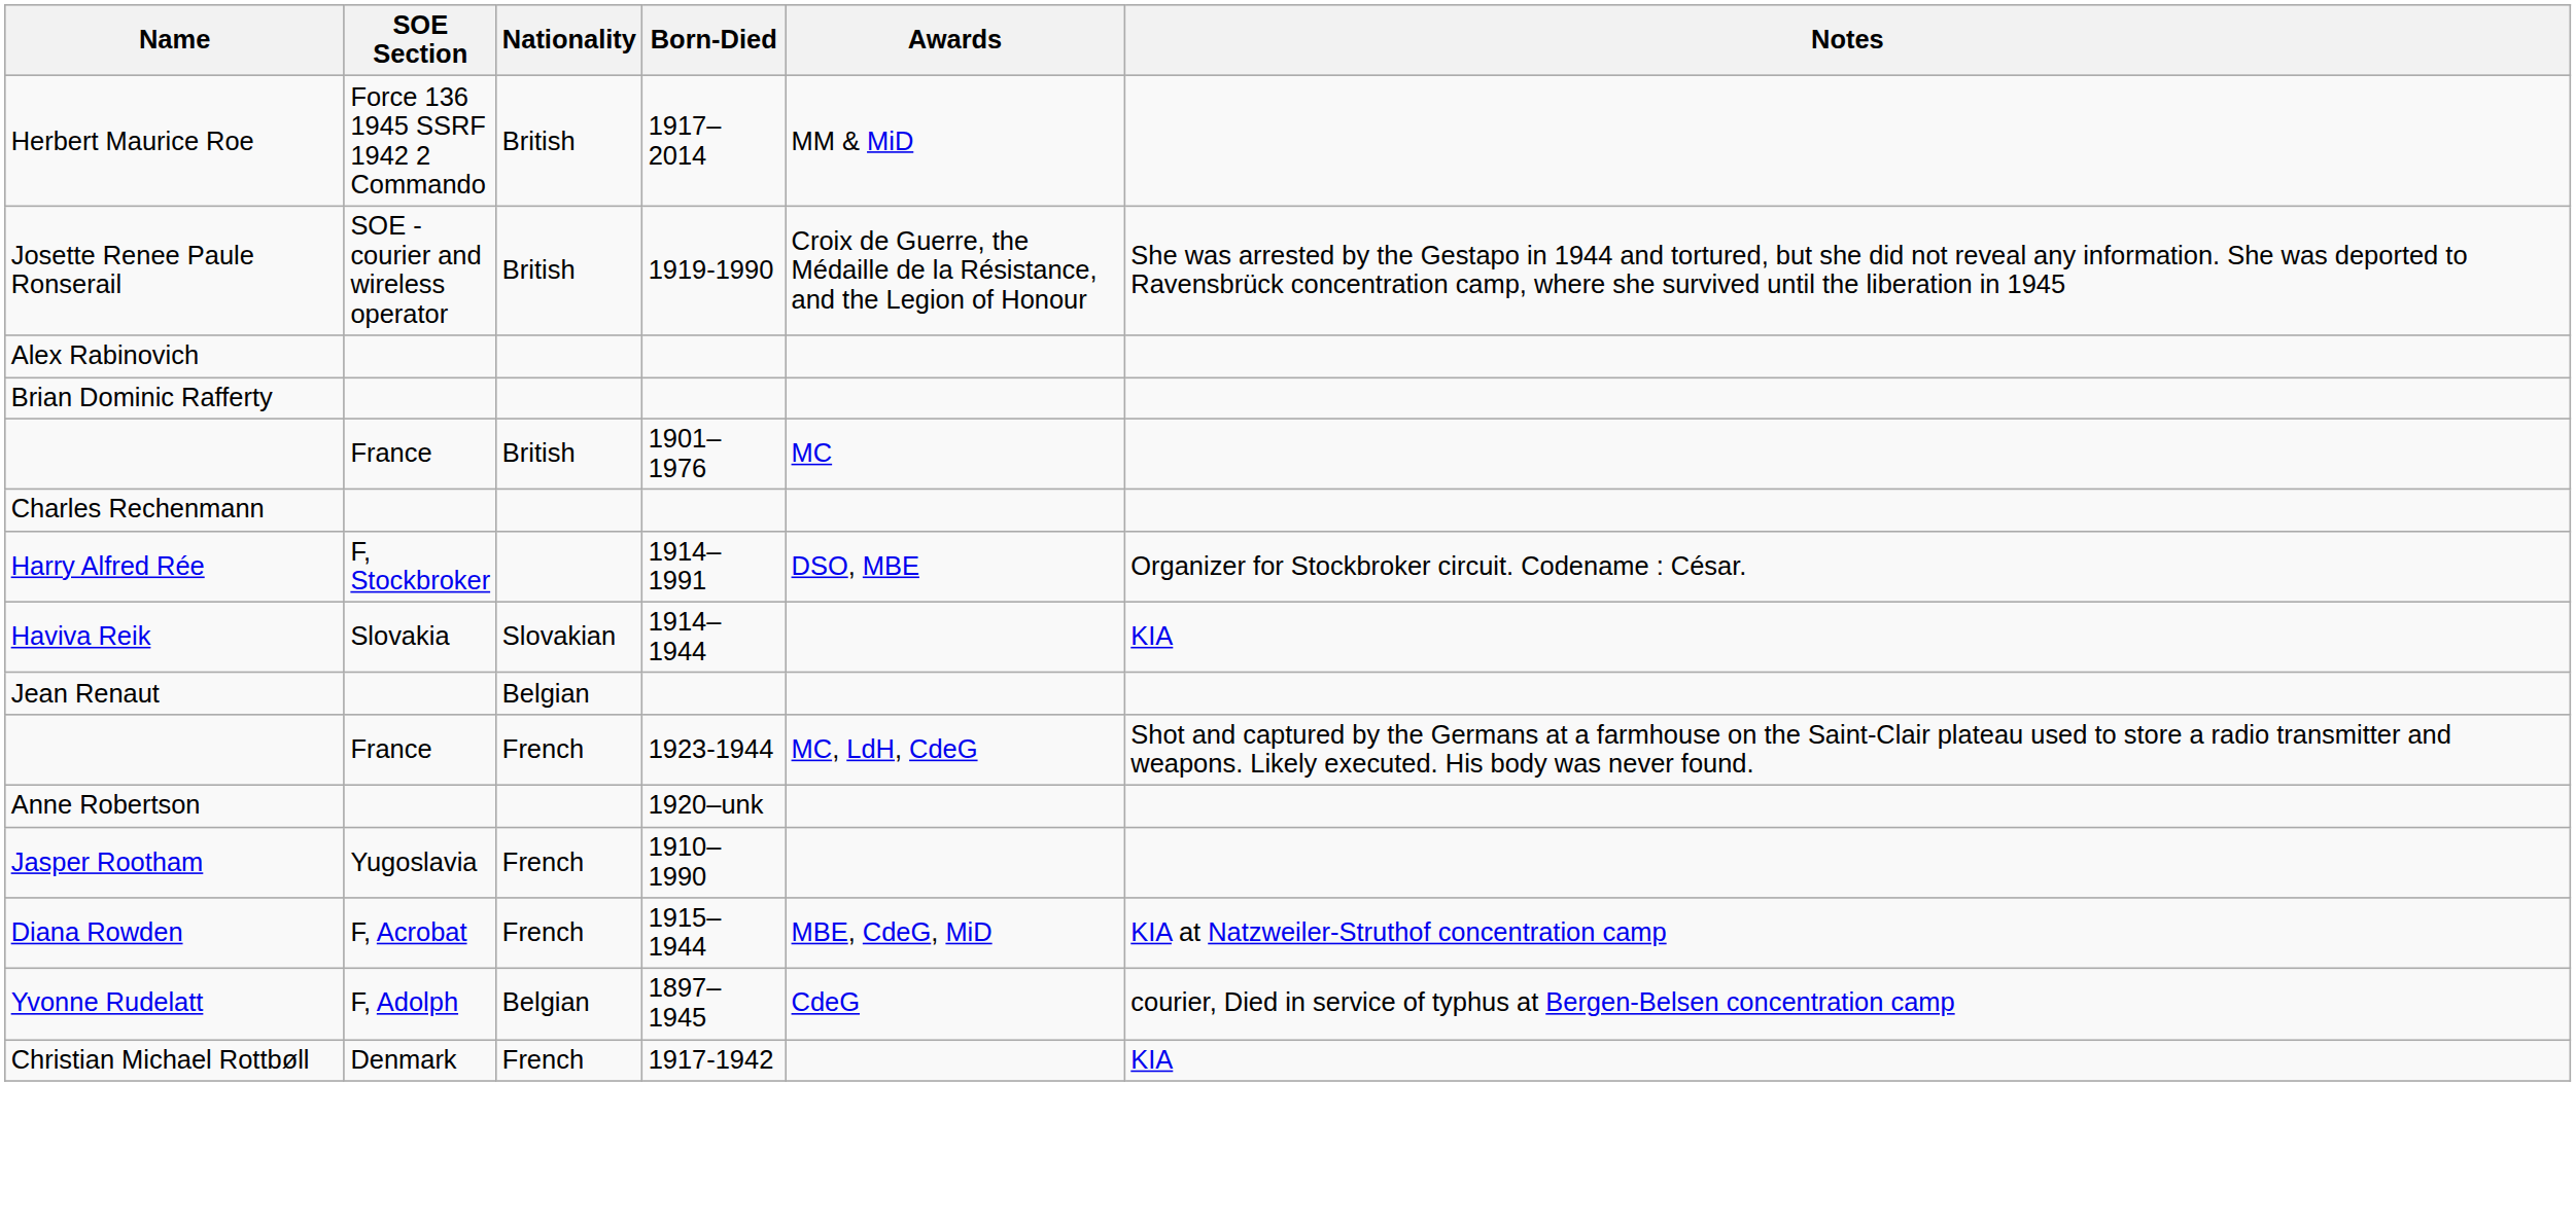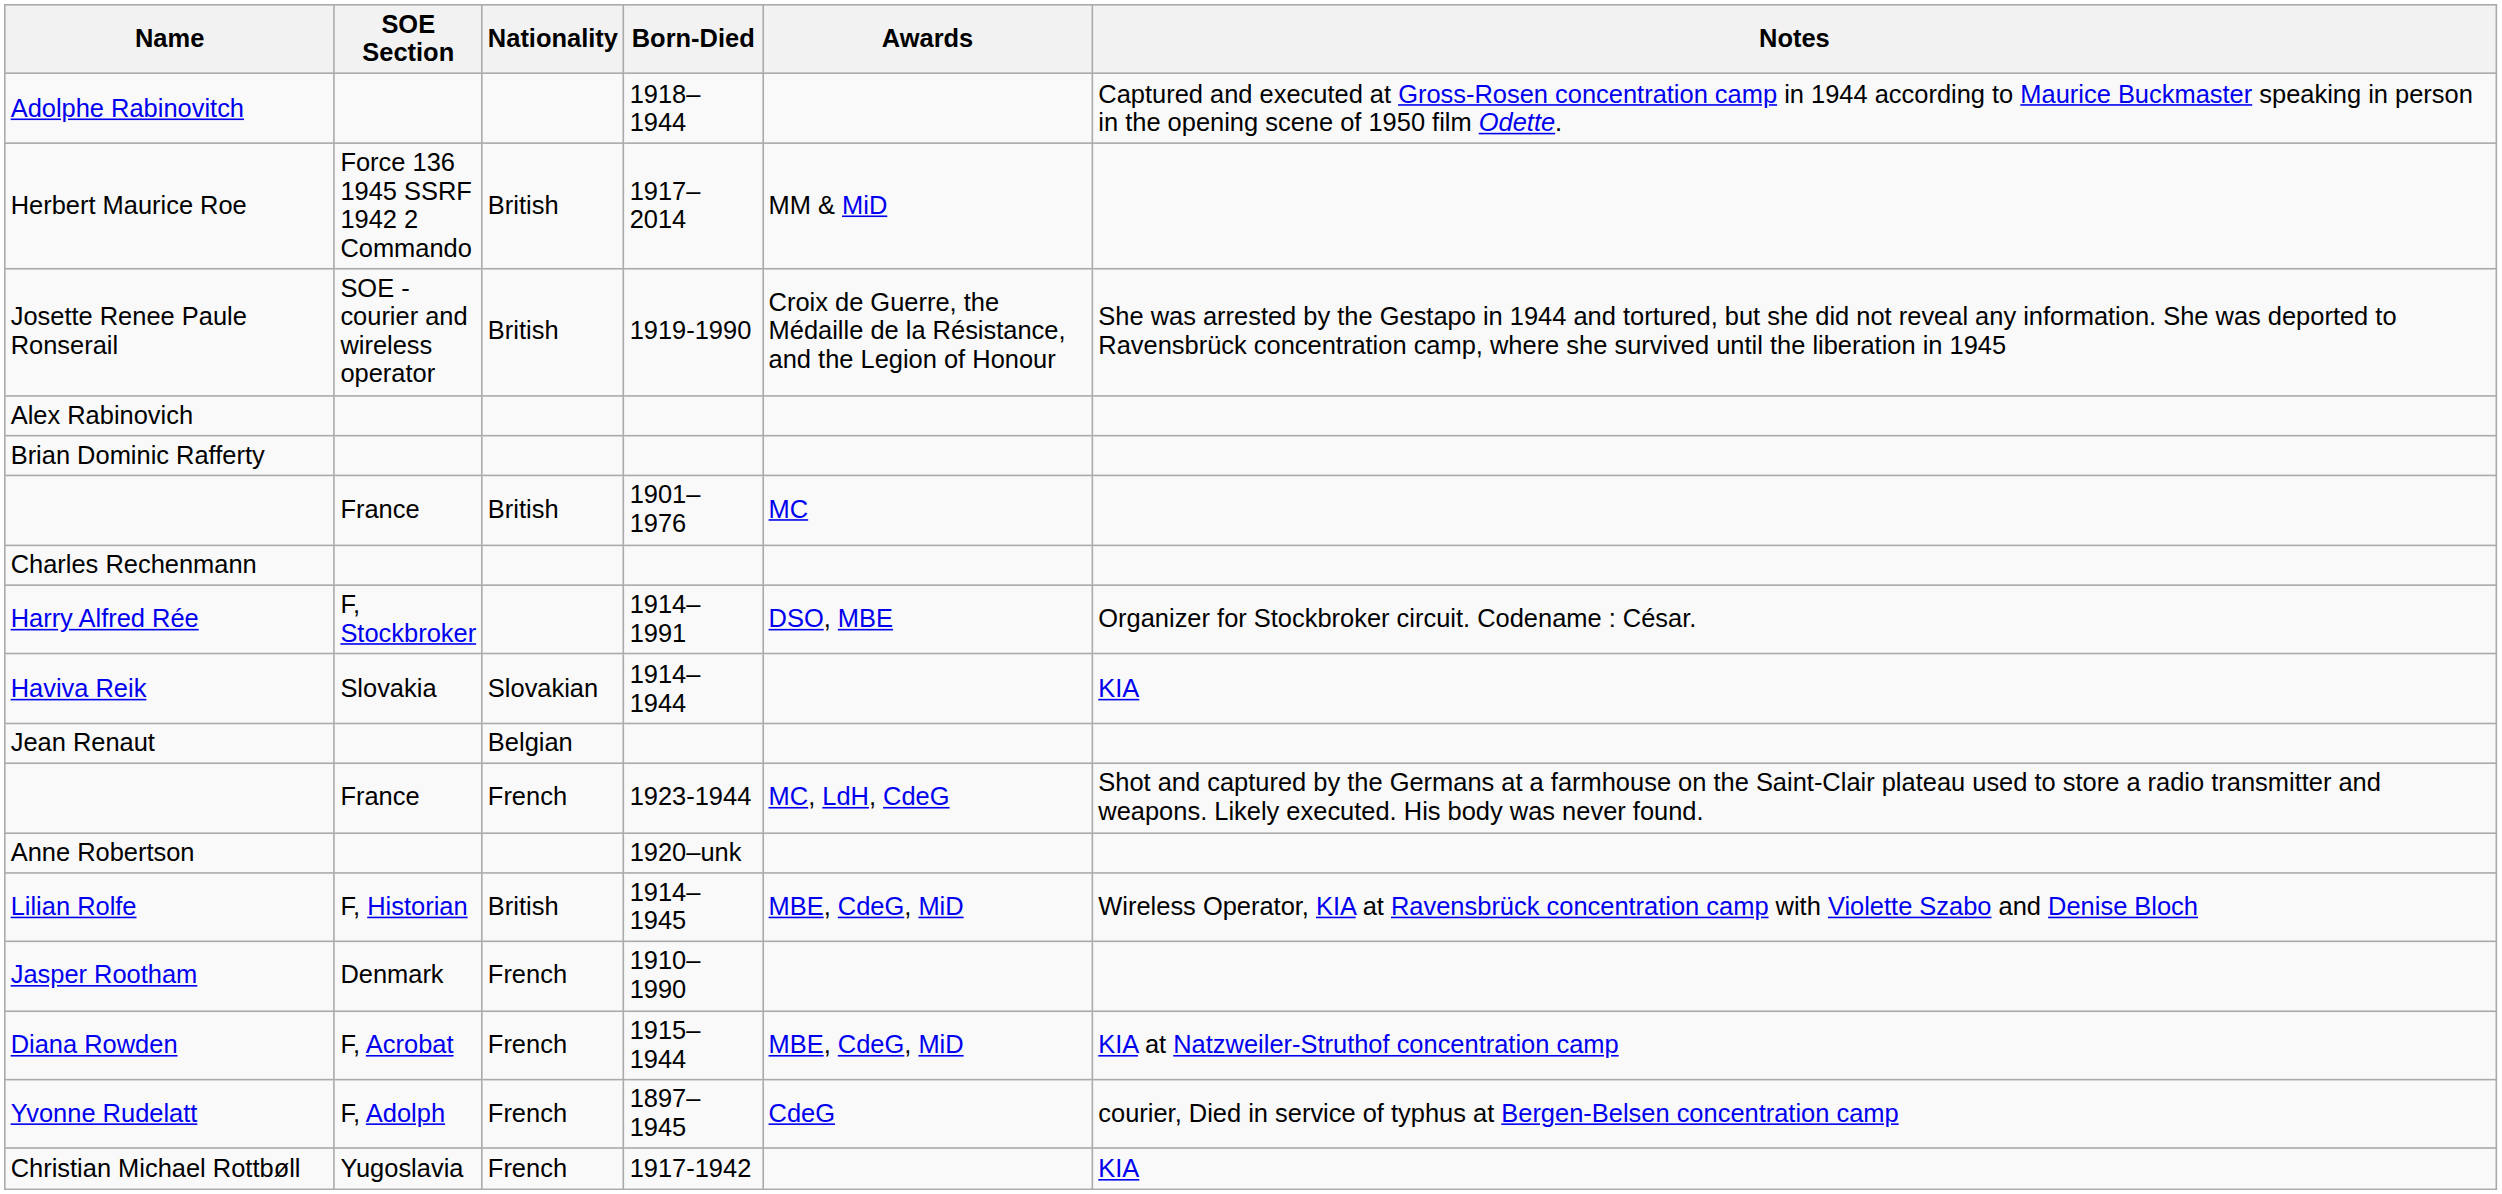 <table class="wikitable">
 <tr>
 <th width="200">Name</th>
 <th width="80">SOE Section</th>
 <th width="80">Nationality</th>
 <th width="80">Born-Died</th>
 <th width="200">Awards</th>
 <th>Notes</th>
+</tr>
+<tr>
+<td><a href='#'>Adolphe Rabinovitch</a></td>
+<td></td>
+<td></td>
+<td>1918–1944</td>
+<td></td>
+<td>Captured and executed at <a href='#'>Gross-Rosen concentration camp</a> in 1944 according to <a href='#'>Maurice Buckmaster</a> speaking in person in the opening scene of 1950 film <em><a href='#'>Odette</a></em>.</td>
 </tr>
 <tr>
 <td>Herbert Maurice Roe</td>
 <td>Force 136 1945 SSRF 1942 2 Commando</td>
 <td>British</td>
 <td>1917–2014</td>
 <td>MM & <a href='#'>MiD</a></td>
 <td></td>
 </tr>
 <tr>
 <td>Josette Renee Paule Ronserail</td>
 <td>SOE - courier and wireless operator</td>
 <td>British</td>
 <td>1919-1990</td>
 <td>Croix de Guerre, the Médaille de la Résistance, and the Legion of Honour</td>
 <td>She was arrested by the Gestapo in 1944 and tortured, but she did not reveal any information. She was deported to Ravensbrück concentration camp, where she survived until the liberation in 1945</td>
 </tr>
 <tr>
 <td>Alex Rabinovich</td>
 <td></td>
 <td></td>
 <td></td>
 <td></td>
 <td></td>
 </tr>
 <tr>
 <td>Brian Dominic Rafferty</td>
 <td></td>
 <td></td>
 <td></td>
 <td></td>
 <td></td>
 </tr>
 <tr>
 <td></td>
 <td>France</td>
 <td>British</td>
 <td>1901–1976</td>
 <td><a href='#'>MC</a></td>
 <td></td>
 </tr>
 <tr>
 <td>Charles Rechenmann</td>
 <td></td>
 <td></td>
 <td></td>
 <td></td>
 <td></td>
 </tr>
 <tr>
 <td><a href='#'>Harry Alfred Rée</a></td>
 <td>F, <a href='#'>Stockbroker</a></td>
 <td></td>
 <td>1914–1991</td>
 <td><a href='#'>DSO</a>, <a href='#'>MBE</a></td>
 <td>Organizer for Stockbroker circuit. Codename : César.</td>
 </tr>
 <tr>
 <td><a href='#'>Haviva Reik</a></td>
 <td>Slovakia</td>
 <td>Slovakian</td>
 <td>1914–1944</td>
 <td></td>
 <td><a href='#'>KIA</a></td>
 </tr>
 <tr>
 <td>Jean Renaut</td>
 <td></td>
 <td>Belgian</td>
 <td></td>
 <td></td>
 <td></td>
 </tr>
 <tr>
 <td></td>
 <td>France</td>
 <td>French</td>
 <td>1923-1944</td>
 <td><a href='#'>MC</a>, <a href='#'>LdH</a>, <a href='#'>CdeG</a></td>
 <td>Shot and captured by the Germans at a farmhouse on the Saint-Clair plateau used to store a radio transmitter and weapons. Likely executed. His body was never found.</td>
 </tr>
 <tr>
 <td>Anne Robertson</td>
 <td></td>
 <td></td>
 <td>1920–unk</td>
 <td></td>
 <td></td>
 </tr>
 <tr>
+<td><a href='#'>Lilian Rolfe</a></td>
+<td>F, <a href='#'>Historian</a></td>
+<td>British</td>
+<td>1914–1945</td>
+<td><a href='#'>MBE</a>, <a href='#'>CdeG</a>, <a href='#'>MiD</a></td>
+<td>Wireless Operator, <a href='#'>KIA</a> at <a href='#'>Ravensbrück concentration camp</a> with <a href='#'>Violette Szabo</a> and <a href='#'>Denise Bloch</a></td>
+</tr>
+<tr>
 <td><a href='#'>Jasper Rootham</a></td>
-<td>Yugoslavia</td>
+<td>Denmark</td>
 <td>French</td>
 <td>1910–1990</td>
 <td></td>
 <td></td>
 </tr>
 <tr>
 <td><a href='#'>Diana Rowden</a></td>
 <td>F, <a href='#'>Acrobat</a></td>
 <td>French</td>
 <td>1915–1944</td>
 <td><a href='#'>MBE</a>, <a href='#'>CdeG</a>, <a href='#'>MiD</a></td>
 <td><a href='#'>KIA</a> at <a href='#'>Natzweiler-Struthof concentration camp</a></td>
 </tr>
 <tr>
 <td><a href='#'>Yvonne Rudelatt</a></td>
 <td>F, <a href='#'>Adolph</a></td>
-<td>Belgian</td>
+<td>French</td>
 <td>1897–1945</td>
 <td><a href='#'>CdeG</a></td>
 <td>courier, Died in service of typhus at <a href='#'>Bergen-Belsen concentration camp</a></td>
 </tr>
 <tr>
 <td>Christian Michael Rottbøll</td>
-<td>Denmark</td>
+<td>Yugoslavia</td>
 <td>French</td>
 <td>1917-1942</td>
 <td></td>
 <td><a href='#'>KIA</a></td>
 </tr>
 </table>
